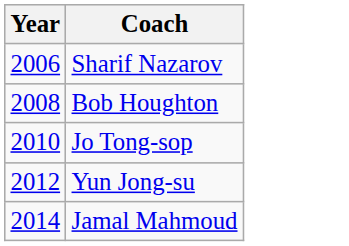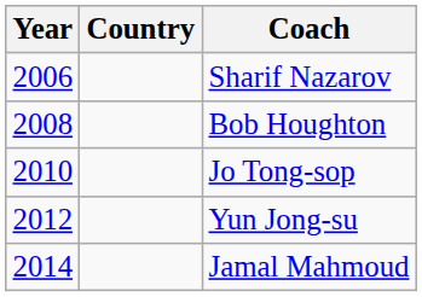 <table class="wikitable">
 <tr>
 <th>Year</th>
+<th>Country</th>
 <th>Coach</th>
 </tr>
 <tr>
 <td><a href='#'>2006</a></td>
+<td></td>
 <td> <a href='#'>Sharif Nazarov</a></td>
 </tr>
 <tr>
 <td><a href='#'>2008</a></td>
+<td></td>
 <td> <a href='#'>Bob Houghton</a></td>
 </tr>
 <tr>
 <td><a href='#'>2010</a></td>
+<td></td>
 <td> <a href='#'>Jo Tong-sop</a></td>
 </tr>
 <tr>
 <td><a href='#'>2012</a></td>
+<td></td>
 <td> <a href='#'>Yun Jong-su</a></td>
 </tr>
 <tr>
 <td><a href='#'>2014</a></td>
+<td></td>
 <td> <a href='#'>Jamal Mahmoud</a></td>
 </tr>
 </table>
